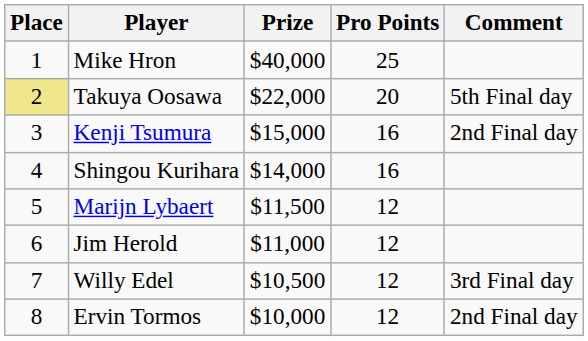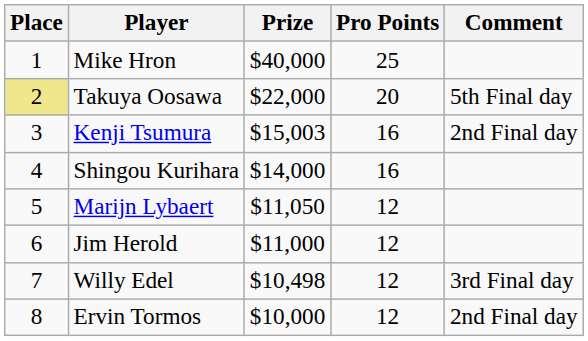 <table class="wikitable">
 <tr>
 <th>Place</th>
 <th>Player</th>
 <th>Prize</th>
 <th>Pro Points</th>
 <th>Comment</th>
 </tr>
 <tr>
 <td align=center>1</td>
 <td> Mike Hron</td>
 <td align=center>$40,000</td>
 <td align=center>25</td>
 <td></td>
 </tr>
 <tr>
 <td align=center style="background: khaki;">2</td>
 <td> Takuya Oosawa</td>
 <td align=center>$22,000</td>
 <td align=center>20</td>
 <td>5th Final day</td>
 </tr>
 <tr>
 <td align=center>3</td>
 <td> <a href='#'>Kenji Tsumura</a></td>
-<td align=center>$15,000</td>
+<td align=center>$15,003</td>
 <td align=center>16</td>
 <td>2nd Final day</td>
 </tr>
 <tr>
 <td align=center>4</td>
 <td> Shingou Kurihara</td>
 <td align=center>$14,000</td>
 <td align=center>16</td>
 <td></td>
 </tr>
 <tr>
 <td align=center>5</td>
 <td> <a href='#'>Marijn Lybaert</a></td>
-<td align=center>$11,500</td>
+<td align=center>$11,050</td>
 <td align=center>12</td>
 <td></td>
 </tr>
 <tr>
 <td align=center>6</td>
 <td> Jim Herold</td>
 <td align=center>$11,000</td>
 <td align=center>12</td>
 <td></td>
 </tr>
 <tr>
 <td align=center>7</td>
 <td> Willy Edel</td>
-<td align=center>$10,500</td>
+<td align=center>$10,498</td>
 <td align=center>12</td>
 <td>3rd Final day</td>
 </tr>
 <tr>
 <td align=center>8</td>
 <td> Ervin Tormos</td>
 <td align=center>$10,000</td>
 <td align=center>12</td>
 <td>2nd Final day</td>
 </tr>
 </table>
